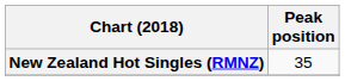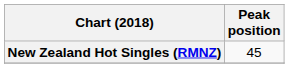 <table class="wikitable sortable plainrowheaders" style="text-align:center">
 <tr>
 <th scope="col">Chart (2018)</th>
 <th scope="col">Peak<br>position</th>
 </tr>
 <tr>
 <th scope="row">New Zealand Hot Singles (<a href='#'>RMNZ</a>)</th>
-<td>35</td>
+<td>45</td>
 </tr>
 <tr>
 </tr>
 <tr>
 </tr>
 <tr>
 </tr>
 </table>
